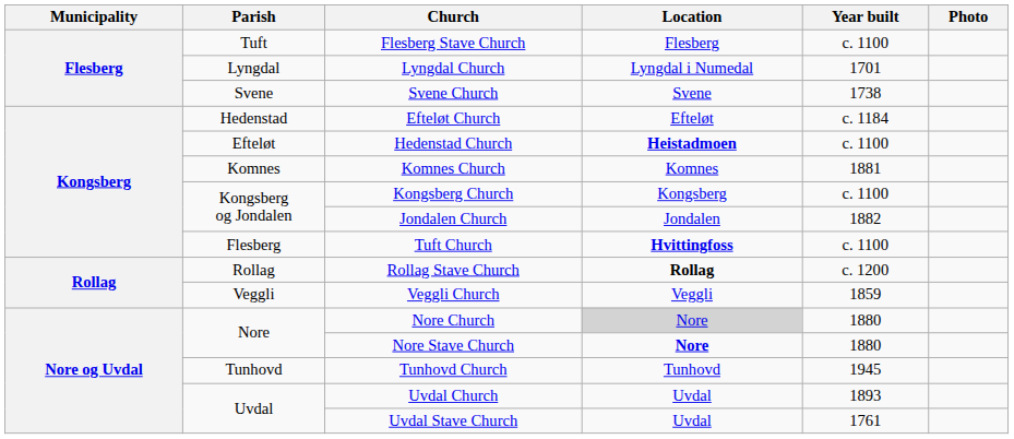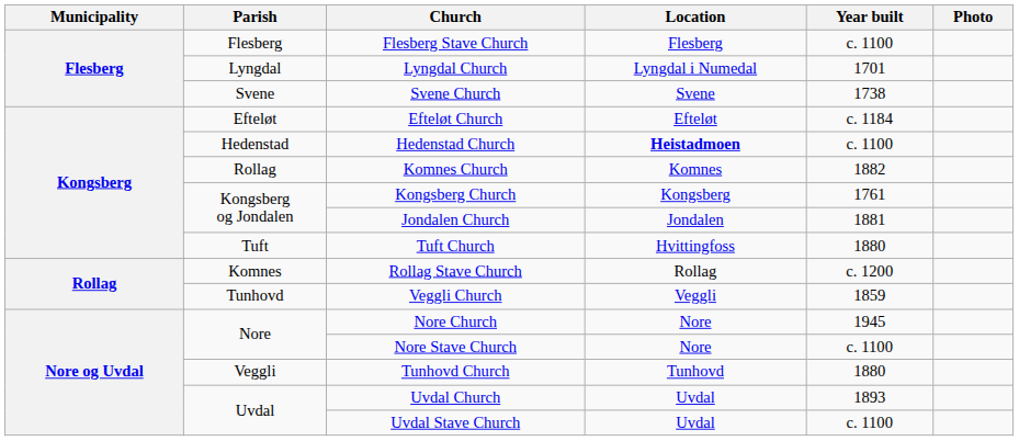 <table class="wikitable" style="text-align: center; width: 80%;">
 <tr>
 <th>Municipality</th>
 <th>Parish </th>
 <th>Church</th>
 <th>Location</th>
 <th>Year built</th>
 <th>Photo</th>
 </tr>
 <tr>
 <th rowspan="3"><a href='#'>Flesberg</a></th>
-<td rowspan="1">Tuft</td>
+<td rowspan="1">Flesberg</td>
 <td><a href='#'>Flesberg Stave Church</a></td>
 <td><a href='#'>Flesberg</a></td>
 <td>c. 1100</td>
 <td></td>
 </tr>
 <tr>
 <td rowspan="1">Lyngdal</td>
 <td><a href='#'>Lyngdal Church</a></td>
 <td><a href='#'>Lyngdal i Numedal</a></td>
 <td>1701</td>
 <td></td>
 </tr>
 <tr>
 <td rowspan="1">Svene</td>
 <td><a href='#'>Svene Church</a></td>
 <td><a href='#'>Svene</a></td>
 <td>1738</td>
 <td></td>
 </tr>
 <tr>
 <th rowspan="6"><a href='#'>Kongsberg</a></th>
-<td rowspan="1">Hedenstad</td>
+<td rowspan="1">Efteløt</td>
 <td><a href='#'>Efteløt Church</a></td>
 <td><a href='#'>Efteløt</a></td>
 <td>c. 1184</td>
 <td></td>
 </tr>
 <tr>
-<td rowspan="1">Efteløt</td>
+<td rowspan="1">Hedenstad</td>
 <td><a href='#'>Hedenstad Church</a></td>
 <td><strong><a href='#'>Heistadmoen</a></strong></td>
 <td>c. 1100</td>
 <td></td>
 </tr>
 <tr>
-<td rowspan="1">Komnes</td>
+<td rowspan="1">Rollag</td>
 <td><a href='#'>Komnes Church</a></td>
 <td><a href='#'>Komnes</a></td>
-<td>1881</td>
+<td>1882</td>
 <td></td>
 </tr>
 <tr>
 <td rowspan="2">Kongsberg<br>og Jondalen</td>
 <td><a href='#'>Kongsberg Church</a></td>
 <td><a href='#'>Kongsberg</a></td>
-<td>c. 1100</td>
+<td>1761</td>
 <td></td>
 </tr>
 <tr>
 <td><a href='#'>Jondalen Church</a></td>
 <td><a href='#'>Jondalen</a></td>
-<td>1882</td>
+<td>1881</td>
 <td></td>
 </tr>
 <tr>
-<td rowspan="1">Flesberg</td>
+<td rowspan="1">Tuft</td>
 <td><a href='#'>Tuft Church</a></td>
-<td><strong><a href='#'>Hvittingfoss</a></strong></td>
-<td>c. 1100</td>
+<td><a href='#'>Hvittingfoss</a></td>
+<td>1880</td>
 <td></td>
 </tr>
 <tr>
 <th rowspan="2"><a href='#'>Rollag</a></th>
-<td rowspan="1">Rollag</td>
+<td rowspan="1">Komnes</td>
 <td><a href='#'>Rollag Stave Church</a></td>
-<td><strong>Rollag</strong></td>
+<td>Rollag</td>
 <td>c. 1200</td>
 <td></td>
 </tr>
 <tr>
-<td rowspan="1">Veggli</td>
+<td rowspan="1">Tunhovd</td>
 <td><a href='#'>Veggli Church</a></td>
 <td><a href='#'>Veggli</a></td>
 <td>1859</td>
 <td></td>
 </tr>
 <tr>
 <th rowspan="5"><a href='#'>Nore og Uvdal</a></th>
 <td rowspan="2">Nore</td>
 <td><a href='#'>Nore Church</a></td>
-<td style="background: lightgrey;"><a href='#'>Nore</a></td>
-<td>1880</td>
+<td><a href='#'>Nore</a></td>
+<td>1945</td>
 <td></td>
 </tr>
 <tr>
 <td><a href='#'>Nore Stave Church</a></td>
-<td><strong><a href='#'>Nore</a></strong></td>
-<td>1880</td>
+<td><a href='#'>Nore</a></td>
+<td>c. 1100</td>
 <td></td>
 </tr>
 <tr>
-<td rowspan="1">Tunhovd</td>
+<td rowspan="1">Veggli</td>
 <td><a href='#'>Tunhovd Church</a></td>
 <td><a href='#'>Tunhovd</a></td>
-<td>1945</td>
+<td>1880</td>
 <td></td>
 </tr>
 <tr>
 <td rowspan="2">Uvdal</td>
 <td><a href='#'>Uvdal Church</a></td>
 <td><a href='#'>Uvdal</a></td>
 <td>1893</td>
 <td></td>
 </tr>
 <tr>
 <td><a href='#'>Uvdal Stave Church</a></td>
 <td><a href='#'>Uvdal</a></td>
-<td>1761</td>
+<td>c. 1100</td>
 <td></td>
 </tr>
 </table>
